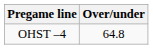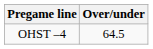 <table class="wikitable">
 <tr align="center">
 <th style=>Pregame line</th>
 <th style=>Over/under</th>
 </tr>
 <tr align="center">
 <td>OHST –4</td>
-<td>64.8</td>
+<td>64.5</td>
 </tr>
 </table>
